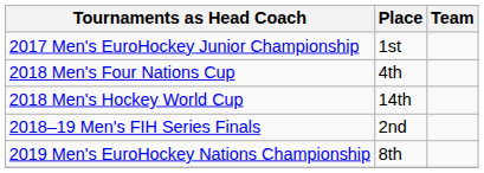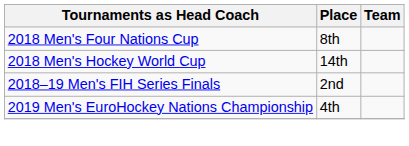 <table class="wikitable collapsible">
 <tr>
 <th>Tournaments as Head Coach</th>
 <th>Place</th>
 <th>Team</th>
 </tr>
 <tr>
-<td><a href='#'>2017 Men's EuroHockey Junior Championship</a></td>
-<td>1st</td>
-<td></td>
-</tr>
-<tr>
 <td><a href='#'>2018 Men's Four Nations Cup</a></td>
-<td>4th</td>
+<td>8th</td>
 <td></td>
 </tr>
 <tr>
 <td><a href='#'>2018 Men's Hockey World Cup</a></td>
 <td>14th</td>
 <td></td>
 </tr>
 <tr>
 <td><a href='#'>2018–19 Men's FIH Series Finals</a></td>
 <td>2nd</td>
 <td></td>
 </tr>
 <tr>
 <td><a href='#'>2019 Men's EuroHockey Nations Championship</a></td>
-<td>8th</td>
+<td>4th</td>
 <td></td>
 </tr>
 <tr>
 </tr>
 </table>
